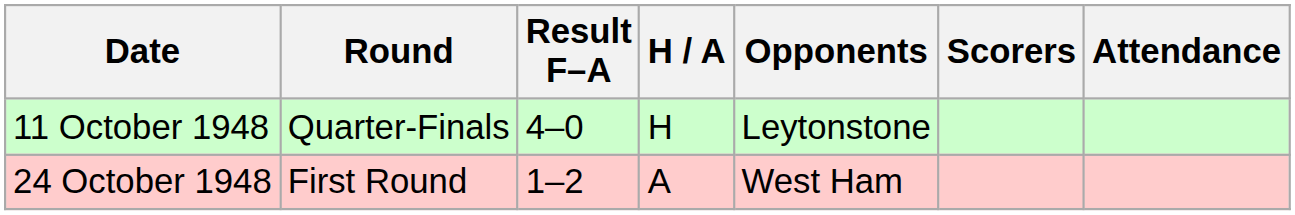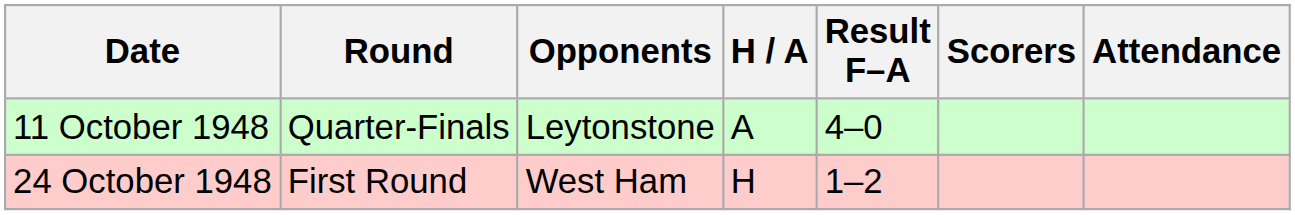 <table class="wikitable">
 <tr>
 <th>Date</th>
 <th>Round</th>
+<th>Opponents</th>
+<th>H / A</th>
 <th>Result<br>F–A</th>
-<th>H / A</th>
-<th>Opponents</th>
 <th>Scorers</th>
 <th>Attendance</th>
 </tr>
 <tr bgcolor="#CCFFCC">
 <td>11 October 1948</td>
 <td>Quarter-Finals</td>
+<td>Leytonstone</td>
+<td>A</td>
 <td>4–0</td>
-<td>H</td>
-<td>Leytonstone</td>
 <td></td>
 <td></td>
 </tr>
 <tr bgcolor="#ffcccc">
 <td>24 October 1948</td>
 <td>First Round</td>
+<td>West Ham</td>
+<td>H</td>
 <td>1–2</td>
-<td>A</td>
-<td>West Ham</td>
 <td></td>
 <td></td>
 </tr>
 </table>
